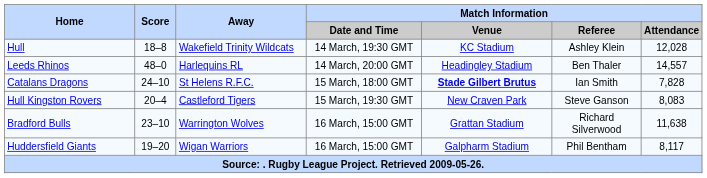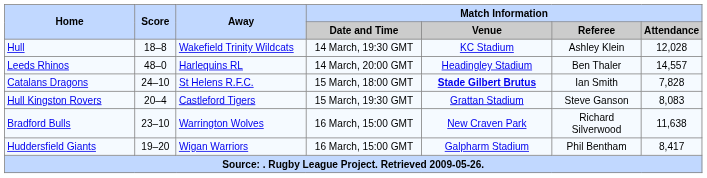 <table border="1" cellpadding="3" cellspacing="0" style="border-collapse:collapse; font-size:80%; text-align:center; width:100%;">
 <tr style="background:#c1d8ff;">
 <th rowspan="2" style="width:19%;">Home</th>
 <th rowspan="2" style="width:6%;">Score</th>
 <th rowspan="2" style="width:19%;">Away</th>
 <th colspan=6>Match Information</th>
 </tr>
 <tr style="background:#ccc;">
 <th width=17%>Date and Time</th>
 <th width=19%>Venue</th>
 <th width=13%>Referee</th>
 <th width=7%>Attendance</th>
 </tr>
 <tr style="background:#f5faff;">
 <td align=left> <a href='#'>Hull</a></td>
 <td>18–8</td>
 <td align=left> <a href='#'>Wakefield Trinity Wildcats</a></td>
 <td>14 March, 19:30 GMT</td>
 <td><a href='#'>KC Stadium</a></td>
 <td>Ashley Klein</td>
 <td>12,028</td>
 </tr>
 <tr style="background:#f5faff;">
 <td align=left> <a href='#'>Leeds Rhinos</a></td>
 <td>48–0</td>
 <td align=left> <a href='#'>Harlequins RL</a></td>
 <td>14 March, 20:00 GMT</td>
 <td><a href='#'>Headingley Stadium</a></td>
 <td>Ben Thaler</td>
 <td>14,557</td>
 </tr>
 <tr style="background:#f5faff;">
 <td align=left> <a href='#'>Catalans Dragons</a></td>
 <td>24–10</td>
 <td align=left> <a href='#'>St Helens R.F.C.</a></td>
 <td>15 March, 18:00 GMT</td>
 <td><strong><a href='#'>Stade Gilbert Brutus</a></strong></td>
 <td>Ian Smith</td>
 <td>7,828</td>
 </tr>
 <tr style="background:#f5faff;">
 <td align=left> <a href='#'>Hull Kingston Rovers</a></td>
 <td>20–4</td>
 <td align=left> <a href='#'>Castleford Tigers</a></td>
 <td>15 March, 19:30 GMT</td>
-<td><a href='#'>New Craven Park</a></td>
+<td><a href='#'>Grattan Stadium</a></td>
 <td>Steve Ganson</td>
 <td>8,083</td>
 </tr>
 <tr style="background:#f5faff;">
 <td align=left> <a href='#'>Bradford Bulls</a></td>
 <td>23–10</td>
 <td align=left> <a href='#'>Warrington Wolves</a></td>
 <td>16 March, 15:00 GMT</td>
-<td><a href='#'>Grattan Stadium</a></td>
+<td><a href='#'>New Craven Park</a></td>
 <td>Richard Silverwood</td>
 <td>11,638</td>
 </tr>
 <tr style="background:#f5faff;">
 <td align=left> <a href='#'>Huddersfield Giants</a></td>
 <td>19–20</td>
 <td align=left> <a href='#'>Wigan Warriors</a></td>
 <td>16 March, 15:00 GMT</td>
 <td><a href='#'>Galpharm Stadium</a></td>
 <td>Phil Bentham</td>
-<td>8,117</td>
+<td>8,417</td>
 </tr>
 <tr style="background:#c1d8ff;">
 <th colspan=10>Source: . Rugby League Project. Retrieved 2009-05-26.</th>
 </tr>
 </table>
